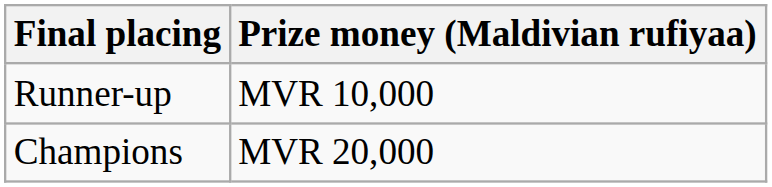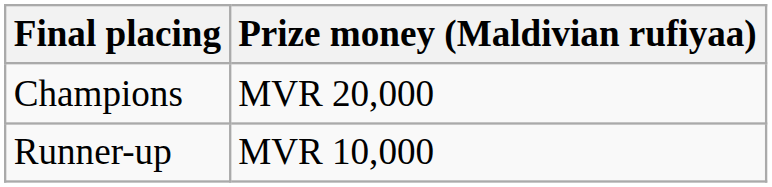 <table class="wikitable">
 <tr>
 <th>Final placing</th>
 <th>Prize money (Maldivian rufiyaa)</th>
 </tr>
 <tr>
+<td>Champions</td>
+<td>MVR 20,000 </td>
+</tr>
+<tr>
 <td>Runner-up</td>
 <td>MVR 10,000  </td>
 </tr>
-<tr>
-<td>Champions</td>
-<td>MVR 20,000 </td>
-</tr>
 </table>
